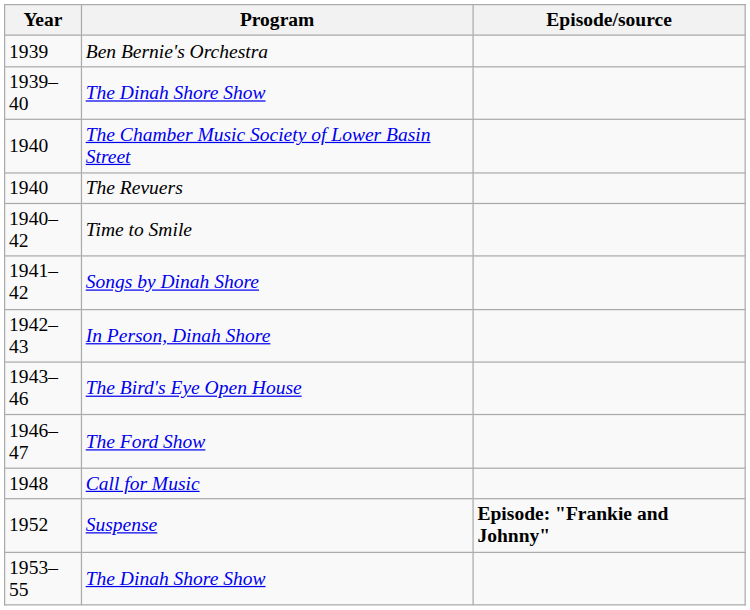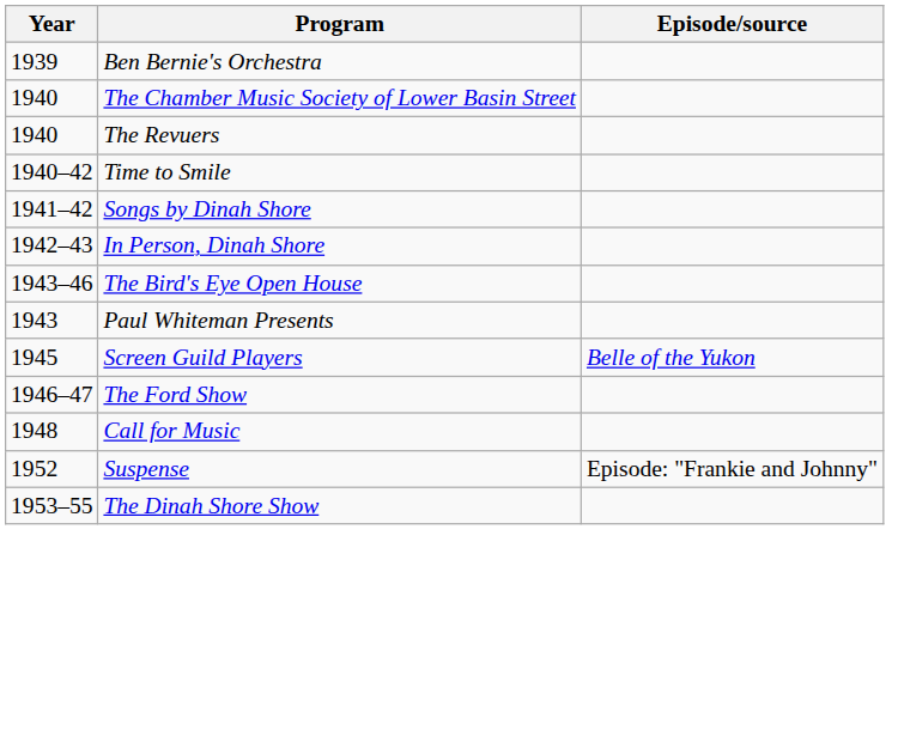 <table class="wikitable">
 <tr>
 <th>Year</th>
 <th>Program</th>
 <th>Episode/source</th>
 </tr>
 <tr>
 <td>1939</td>
 <td><em>Ben Bernie's Orchestra</em></td>
-<td></td>
-</tr>
-<tr>
-<td>1939–40</td>
-<td><em><a href='#'>The Dinah Shore Show</a></em></td>
 <td></td>
 </tr>
 <tr>
 <td>1940</td>
 <td><em><a href='#'>The Chamber Music Society of Lower Basin Street</a></em></td>
 <td></td>
 </tr>
 <tr>
 <td>1940</td>
 <td><em>The Revuers</em></td>
 <td></td>
 </tr>
 <tr>
 <td>1940–42</td>
 <td><em>Time to Smile</em></td>
 <td></td>
 </tr>
 <tr>
 <td>1941–42</td>
 <td><em><a href='#'>Songs by Dinah Shore</a></em></td>
 <td></td>
 </tr>
 <tr>
 <td>1942–43</td>
 <td><em><a href='#'>In Person, Dinah Shore</a></em></td>
 <td></td>
 </tr>
 <tr>
 <td>1943–46</td>
 <td><em><a href='#'>The Bird's Eye Open House</a></em></td>
 <td></td>
 </tr>
 <tr>
+<td>1943</td>
+<td><em>Paul Whiteman Presents</em></td>
+<td></td>
+</tr>
+<tr>
+<td>1945</td>
+<td><em><a href='#'>Screen Guild Players</a></em></td>
+<td><em><a href='#'>Belle of the Yukon</a></em></td>
+</tr>
+<tr>
 <td>1946–47</td>
 <td><em><a href='#'>The Ford Show</a></em></td>
 <td></td>
 </tr>
 <tr>
 <td>1948</td>
 <td><em><a href='#'>Call for Music</a></em></td>
 <td></td>
 </tr>
 <tr>
 <td>1952</td>
 <td><em><a href='#'>Suspense</a></em></td>
-<td><strong>Episode: "Frankie and Johnny"</strong></td>
+<td>Episode: "Frankie and Johnny"</td>
 </tr>
 <tr>
 <td>1953–55</td>
 <td><em><a href='#'>The Dinah Shore Show</a></em></td>
 <td></td>
 </tr>
 </table>
